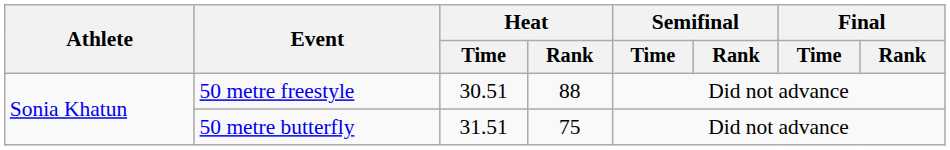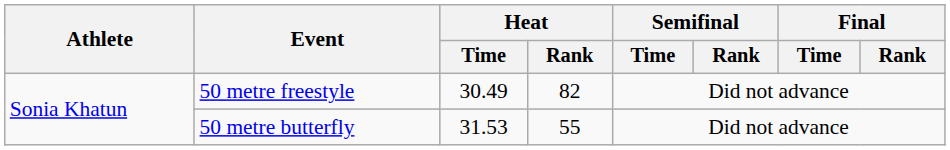 <table class="wikitable" style="text-align:center; font-size:90%; width:50%;">
 <tr>
 <th rowspan="2">Athlete</th>
 <th rowspan="2">Event</th>
 <th colspan="2">Heat</th>
 <th colspan="2">Semifinal</th>
 <th colspan="2">Final</th>
 </tr>
 <tr style="font-size:95%">
 <th>Time</th>
 <th>Rank</th>
 <th>Time</th>
 <th>Rank</th>
 <th>Time</th>
 <th>Rank</th>
 </tr>
 <tr>
 <td align=left rowspan=2><a href='#'>Sonia Khatun</a></td>
 <td align=left><a href='#'>50 metre freestyle</a></td>
-<td>30.51</td>
-<td>88</td>
+<td>30.49</td>
+<td>82</td>
 <td colspan=4>Did not advance</td>
 </tr>
 <tr>
 <td align=left><a href='#'>50 metre butterfly</a></td>
-<td>31.51</td>
-<td>75</td>
+<td>31.53</td>
+<td>55</td>
 <td colspan=4>Did not advance</td>
 </tr>
 </table>
